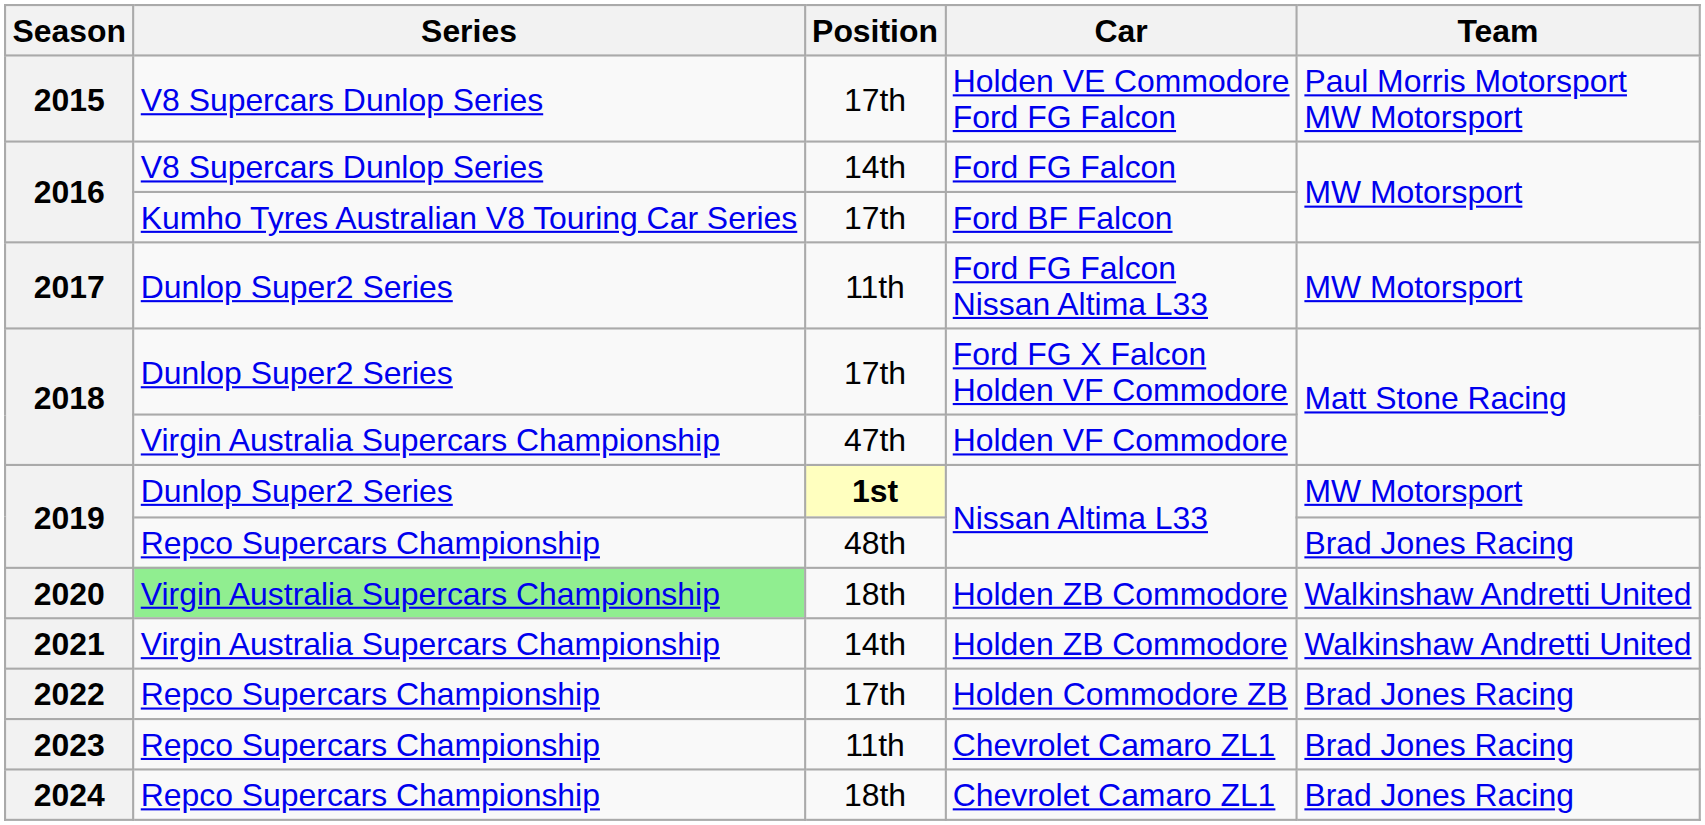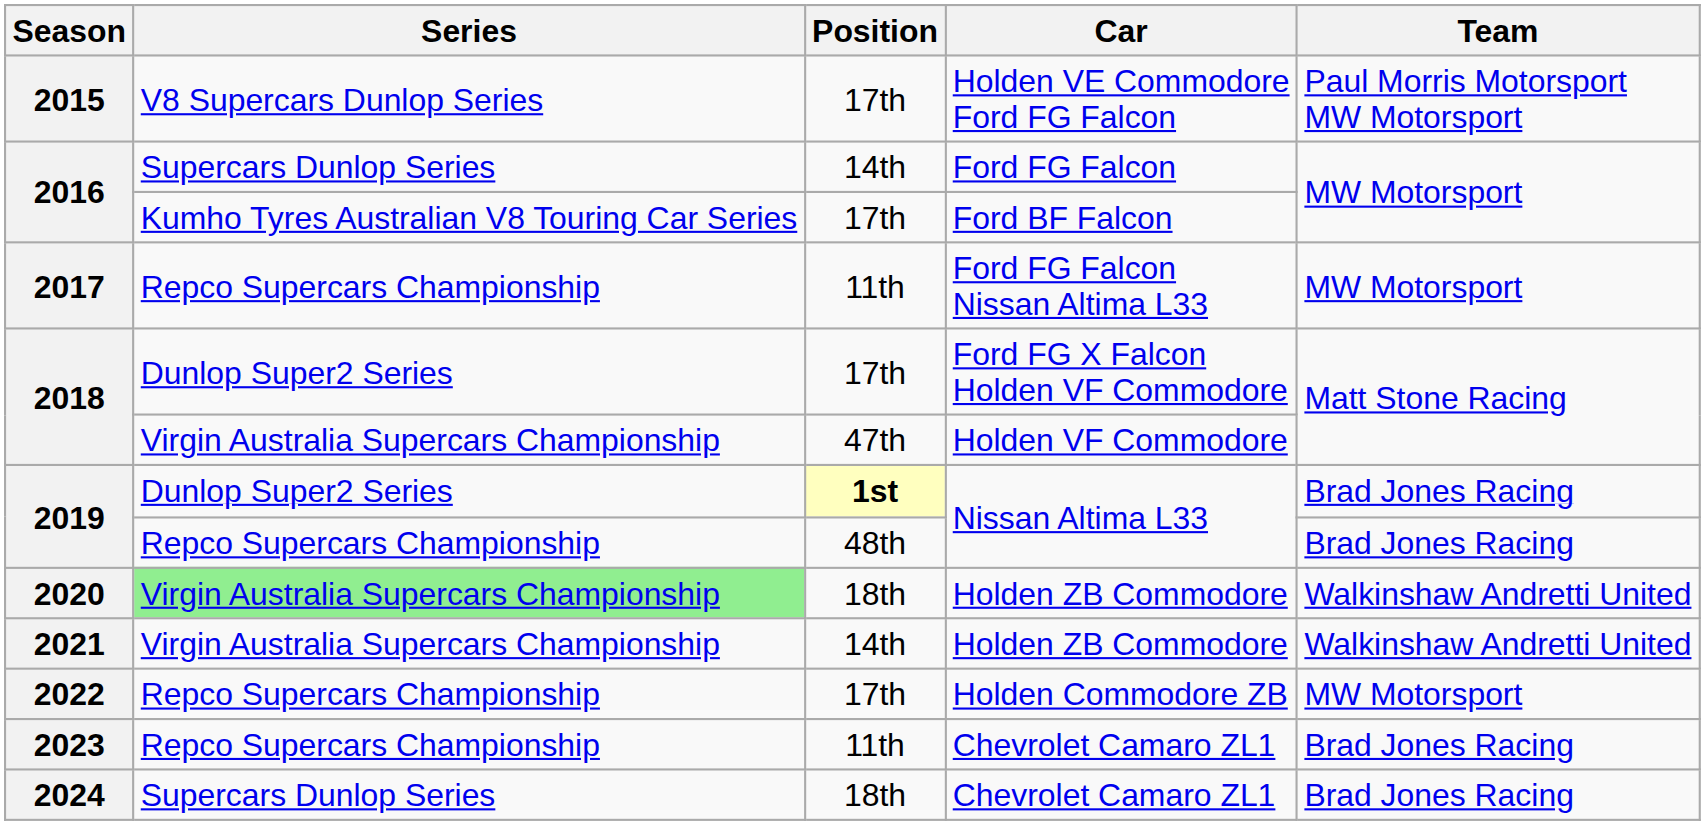 <table class="wikitable" style="font-size: 95%;">
 <tr>
 <th>Season</th>
 <th>Series</th>
 <th>Position</th>
 <th>Car</th>
 <th>Team</th>
 </tr>
 <tr>
 <th>2015</th>
 <td><a href='#'>V8 Supercars Dunlop Series</a></td>
 <td align="center">17th</td>
 <td><a href='#'>Holden VE Commodore</a><br><a href='#'>Ford FG Falcon</a></td>
 <td><a href='#'>Paul Morris Motorsport</a><br><a href='#'>MW Motorsport</a></td>
 </tr>
 <tr>
 <th rowspan=2>2016</th>
-<td><a href='#'>V8 Supercars Dunlop Series</a></td>
+<td><a href='#'>Supercars Dunlop Series</a></td>
 <td align="center">14th</td>
 <td><a href='#'>Ford FG Falcon</a></td>
 <td rowspan=2><a href='#'>MW Motorsport</a></td>
 </tr>
 <tr>
 <td><a href='#'>Kumho Tyres Australian V8 Touring Car Series</a></td>
 <td align="center">17th</td>
 <td><a href='#'>Ford BF Falcon</a></td>
 </tr>
 <tr>
 <th>2017</th>
-<td><a href='#'>Dunlop Super2 Series</a></td>
+<td><a href='#'>Repco Supercars Championship</a></td>
 <td align="center">11th</td>
 <td><a href='#'>Ford FG Falcon</a><br><a href='#'>Nissan Altima L33</a></td>
 <td><a href='#'>MW Motorsport</a></td>
 </tr>
 <tr>
 <th rowspan=2>2018</th>
 <td><a href='#'>Dunlop Super2 Series</a></td>
 <td align="center">17th</td>
 <td><a href='#'>Ford FG X Falcon</a><br><a href='#'>Holden VF Commodore</a></td>
 <td rowspan=2><a href='#'>Matt Stone Racing</a></td>
 </tr>
 <tr>
 <td><a href='#'>Virgin Australia Supercars Championship</a></td>
 <td align="center">47th</td>
 <td><a href='#'>Holden VF Commodore</a></td>
 </tr>
 <tr>
 <th rowspan=2>2019</th>
 <td><a href='#'>Dunlop Super2 Series</a></td>
 <td align="center" style="background: #ffffbf"><strong>1st</strong></td>
 <td rowspan=2><a href='#'>Nissan Altima L33</a></td>
-<td><a href='#'>MW Motorsport</a></td>
+<td><a href='#'>Brad Jones Racing</a></td>
 </tr>
 <tr>
 <td><a href='#'>Repco Supercars Championship</a></td>
 <td align="center">48th</td>
 <td><a href='#'>Brad Jones Racing</a></td>
 </tr>
 <tr>
 <th>2020</th>
 <td style="background: lightgreen;"><a href='#'>Virgin Australia Supercars Championship</a></td>
 <td align="center">18th</td>
 <td><a href='#'>Holden ZB Commodore</a></td>
 <td><a href='#'>Walkinshaw Andretti United</a></td>
 </tr>
 <tr>
 <th>2021</th>
 <td><a href='#'>Virgin Australia Supercars Championship</a></td>
 <td align="center">14th</td>
 <td><a href='#'>Holden ZB Commodore</a></td>
 <td><a href='#'>Walkinshaw Andretti United</a></td>
 </tr>
 <tr>
 <th>2022</th>
 <td><a href='#'>Repco Supercars Championship</a></td>
 <td align="center">17th</td>
 <td><a href='#'>Holden Commodore ZB</a></td>
-<td><a href='#'>Brad Jones Racing</a></td>
+<td><a href='#'>MW Motorsport</a></td>
 </tr>
 <tr>
 <th>2023</th>
 <td><a href='#'>Repco Supercars Championship</a></td>
 <td align="center">11th</td>
 <td><a href='#'>Chevrolet Camaro ZL1</a></td>
 <td><a href='#'>Brad Jones Racing</a></td>
 </tr>
 <tr>
 <th>2024</th>
-<td><a href='#'>Repco Supercars Championship</a></td>
+<td><a href='#'>Supercars Dunlop Series</a></td>
 <td align="center">18th</td>
 <td><a href='#'>Chevrolet Camaro ZL1</a></td>
 <td><a href='#'>Brad Jones Racing</a></td>
 </tr>
 </table>
